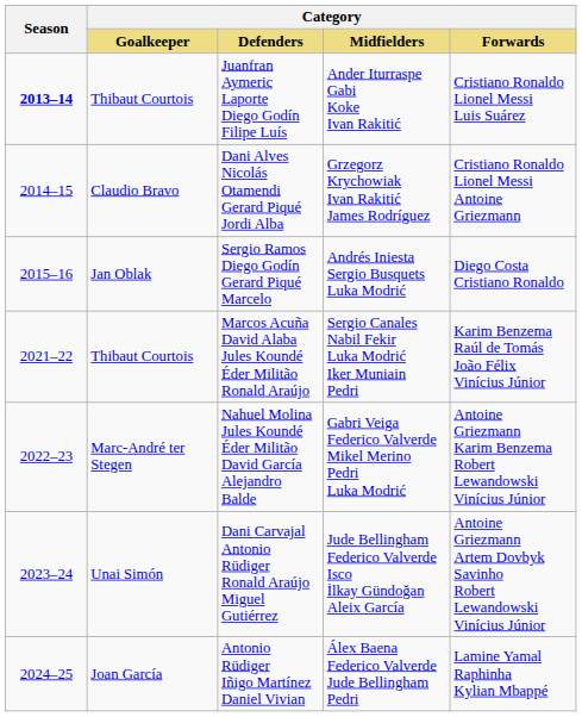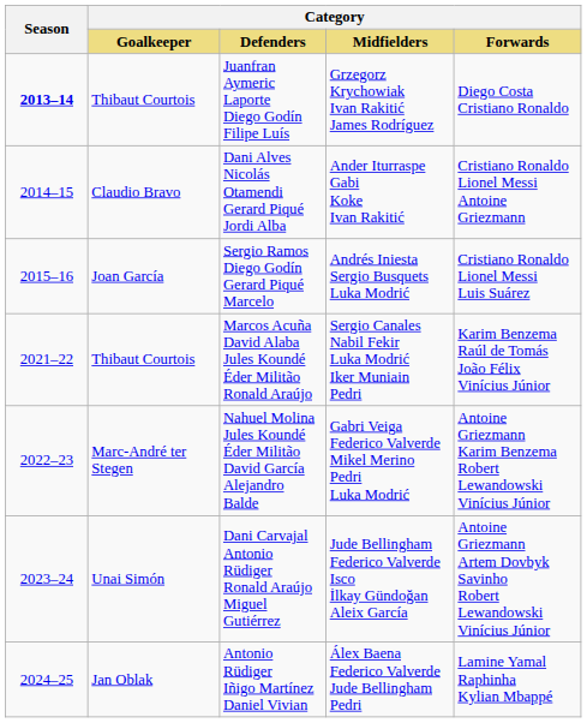 <table class="wikitable">
 <tr>
 <th width="80" rowspan="2">Season</th>
 <th colspan="4">Category</th>
 </tr>
 <tr>
 <th style="background-color: #eedd82">Goalkeeper</th>
 <th style="background-color: #eedd82">Defenders</th>
 <th style="background-color: #eedd82">Midfielders</th>
 <th style="background-color: #eedd82">Forwards</th>
 </tr>
 <tr>
 <td align="center"><strong><a href='#'>2013–14</a></strong></td>
 <td> <a href='#'>Thibaut Courtois</a> </td>
 <td> <a href='#'>Juanfran</a>  <br> <a href='#'>Aymeric Laporte</a>  <br> <a href='#'>Diego Godín</a>  <br> <a href='#'>Filipe Luís</a> </td>
-<td> <a href='#'>Ander Iturraspe</a>  <br> <a href='#'>Gabi</a>  <br> <a href='#'>Koke</a>  <br> <a href='#'>Ivan Rakitić</a> </td>
-<td> <a href='#'>Cristiano Ronaldo</a>  <br> <a href='#'>Lionel Messi</a>  <br> <a href='#'>Luis Suárez</a> </td>
+<td> <a href='#'>Grzegorz Krychowiak</a>  <br> <a href='#'>Ivan Rakitić</a>  <br> <a href='#'>James Rodríguez</a> </td>
+<td> <a href='#'>Diego Costa</a>  <br> <a href='#'>Cristiano Ronaldo</a> </td>
 </tr>
 <tr>
 <td align="center"><a href='#'>2014–15</a></td>
 <td> <a href='#'>Claudio Bravo</a> </td>
 <td> <a href='#'>Dani Alves</a>  <br> <a href='#'>Nicolás Otamendi</a>  <br> <a href='#'>Gerard Piqué</a>  <br> <a href='#'>Jordi Alba</a> </td>
-<td> <a href='#'>Grzegorz Krychowiak</a>  <br> <a href='#'>Ivan Rakitić</a>  <br> <a href='#'>James Rodríguez</a> </td>
+<td> <a href='#'>Ander Iturraspe</a>  <br> <a href='#'>Gabi</a>  <br> <a href='#'>Koke</a>  <br> <a href='#'>Ivan Rakitić</a> </td>
 <td> <a href='#'>Cristiano Ronaldo</a>  <br> <a href='#'>Lionel Messi</a>  <br> <a href='#'>Antoine Griezmann</a> </td>
 </tr>
 <tr>
 <td align="center"><a href='#'>2015–16</a></td>
-<td> <a href='#'>Jan Oblak</a> </td>
+<td> <a href='#'>Joan García</a> </td>
 <td> <a href='#'>Sergio Ramos</a>  <br> <a href='#'>Diego Godín</a>  <br> <a href='#'>Gerard Piqué</a>  <br> <a href='#'>Marcelo</a> </td>
 <td> <a href='#'>Andrés Iniesta</a>  <br> <a href='#'>Sergio Busquets</a>  <br> <a href='#'>Luka Modrić</a> </td>
-<td> <a href='#'>Diego Costa</a>  <br> <a href='#'>Cristiano Ronaldo</a> </td>
+<td> <a href='#'>Cristiano Ronaldo</a>  <br> <a href='#'>Lionel Messi</a>  <br> <a href='#'>Luis Suárez</a> </td>
 </tr>
 <tr>
 <td align="center"><a href='#'>2021–22</a></td>
 <td> <a href='#'>Thibaut Courtois</a> </td>
 <td> <a href='#'>Marcos Acuña</a>  <br> <a href='#'>David Alaba</a>  <br> <a href='#'>Jules Koundé</a>  <br> <a href='#'>Éder Militão</a>  <br> <a href='#'>Ronald Araújo</a> </td>
 <td> <a href='#'>Sergio Canales</a>  <br> <a href='#'>Nabil Fekir</a>  <br> <a href='#'>Luka Modrić</a>  <br> <a href='#'>Iker Muniain</a>  <br> <a href='#'>Pedri</a> </td>
 <td> <a href='#'>Karim Benzema</a>  <br> <a href='#'>Raúl de Tomás</a>  <br> <a href='#'>João Félix</a>  <br> <a href='#'>Vinícius Júnior</a> </td>
 </tr>
 <tr>
 <td align="center"><a href='#'>2022–23</a></td>
 <td> <a href='#'>Marc-André ter Stegen</a> </td>
 <td> <a href='#'>Nahuel Molina</a>  <br> <a href='#'>Jules Koundé</a>  <br> <a href='#'>Éder Militão</a>  <br> <a href='#'>David García</a>  <br> <a href='#'>Alejandro Balde</a> </td>
 <td> <a href='#'>Gabri Veiga</a>  <br> <a href='#'>Federico Valverde</a>  <br> <a href='#'>Mikel Merino</a>  <br> <a href='#'>Pedri</a>  <br> <a href='#'>Luka Modrić</a> </td>
 <td> <a href='#'>Antoine Griezmann</a>  <br> <a href='#'>Karim Benzema</a>  <br> <a href='#'>Robert Lewandowski</a>  <br> <a href='#'>Vinícius Júnior</a> </td>
 </tr>
 <tr>
 <td align="center"><a href='#'>2023–24</a></td>
 <td> <a href='#'>Unai Simón</a> </td>
 <td> <a href='#'>Dani Carvajal</a>  <br> <a href='#'>Antonio Rüdiger</a>  <br> <a href='#'>Ronald Araújo</a>  <br> <a href='#'>Miguel Gutiérrez</a> </td>
 <td> <a href='#'>Jude Bellingham</a>  <br> <a href='#'>Federico Valverde</a>  <br> <a href='#'>Isco</a>  <br> <a href='#'>İlkay Gündoğan</a>  <br> <a href='#'>Aleix García</a> </td>
 <td> <a href='#'>Antoine Griezmann</a>  <br> <a href='#'>Artem Dovbyk</a>  <br> <a href='#'>Savinho</a>  <br> <a href='#'>Robert Lewandowski</a>  <br> <a href='#'>Vinícius Júnior</a> </td>
 </tr>
 <tr>
 <td align="center"><a href='#'>2024–25</a></td>
-<td> <a href='#'>Joan García</a> </td>
+<td> <a href='#'>Jan Oblak</a> </td>
 <td> <a href='#'>Antonio Rüdiger</a>  <br> <a href='#'>Iñigo Martínez</a>  <br> <a href='#'>Daniel Vivian</a> </td>
 <td> <a href='#'>Álex Baena</a>  <br> <a href='#'>Federico Valverde</a>  <br> <a href='#'>Jude Bellingham</a>  <br> <a href='#'>Pedri</a> </td>
 <td> <a href='#'>Lamine Yamal</a>  <br> <a href='#'>Raphinha</a>  <br> <a href='#'>Kylian Mbappé</a> </td>
 </tr>
 </table>
